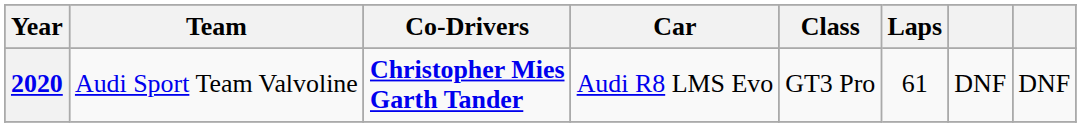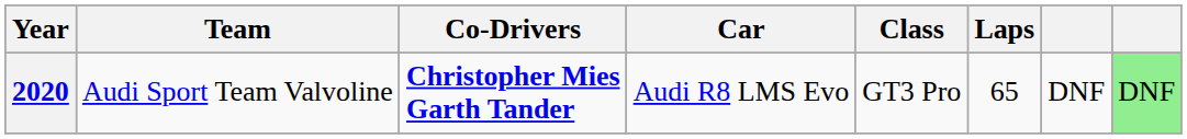 <table class="wikitable" style="font-size:90%; text-align:center">
 <tr>
 <th>Year</th>
 <th>Team</th>
 <th>Co-Drivers</th>
 <th>Car</th>
 <th>Class</th>
 <th>Laps</th>
 <th></th>
 <th></th>
 </tr>
 <tr>
 <th><a href='#'>2020</a></th>
 <td align="left" nowrap> <a href='#'>Audi Sport</a> Team Valvoline</td>
 <td align="left" nowrap><strong> <a href='#'>Christopher Mies</a><br> <a href='#'>Garth Tander</a></strong></td>
 <td align="left" nowrap><a href='#'>Audi R8</a> LMS Evo</td>
 <td nowrap>GT3 Pro</td>
-<td>61</td>
+<td>65</td>
 <td>DNF</td>
-<td>DNF</td>
+<td style="background: lightgreen;">DNF</td>
 </tr>
 </table>
